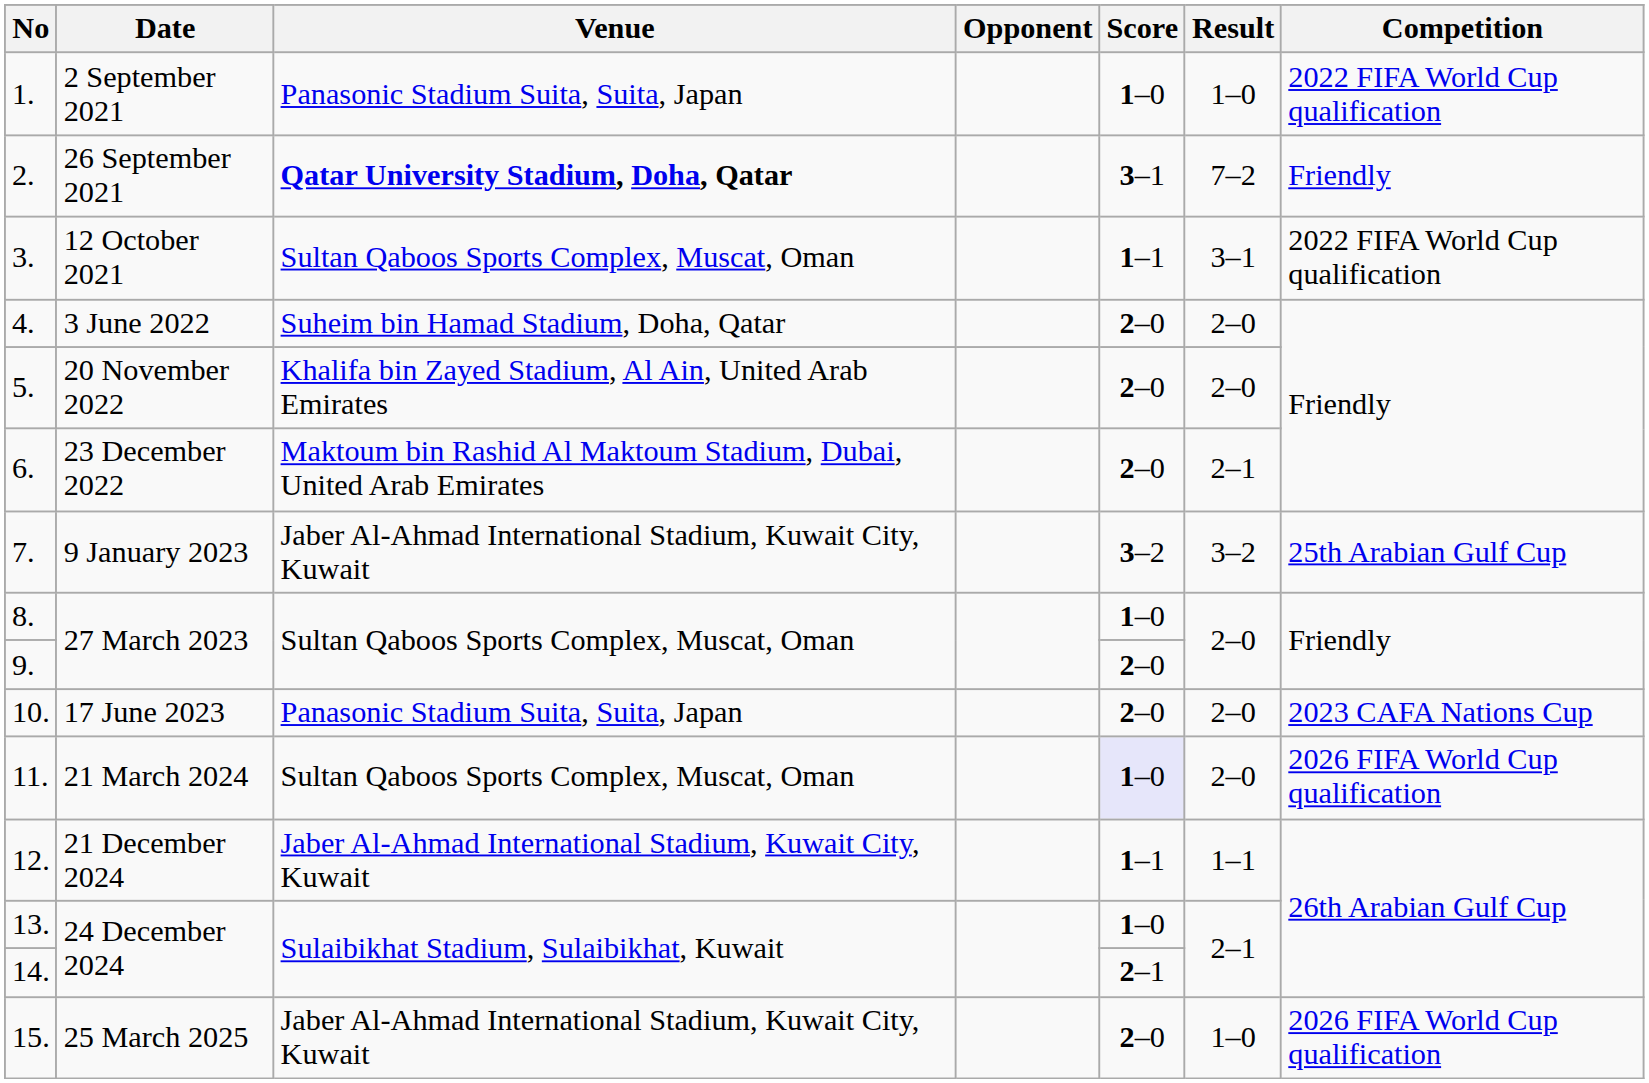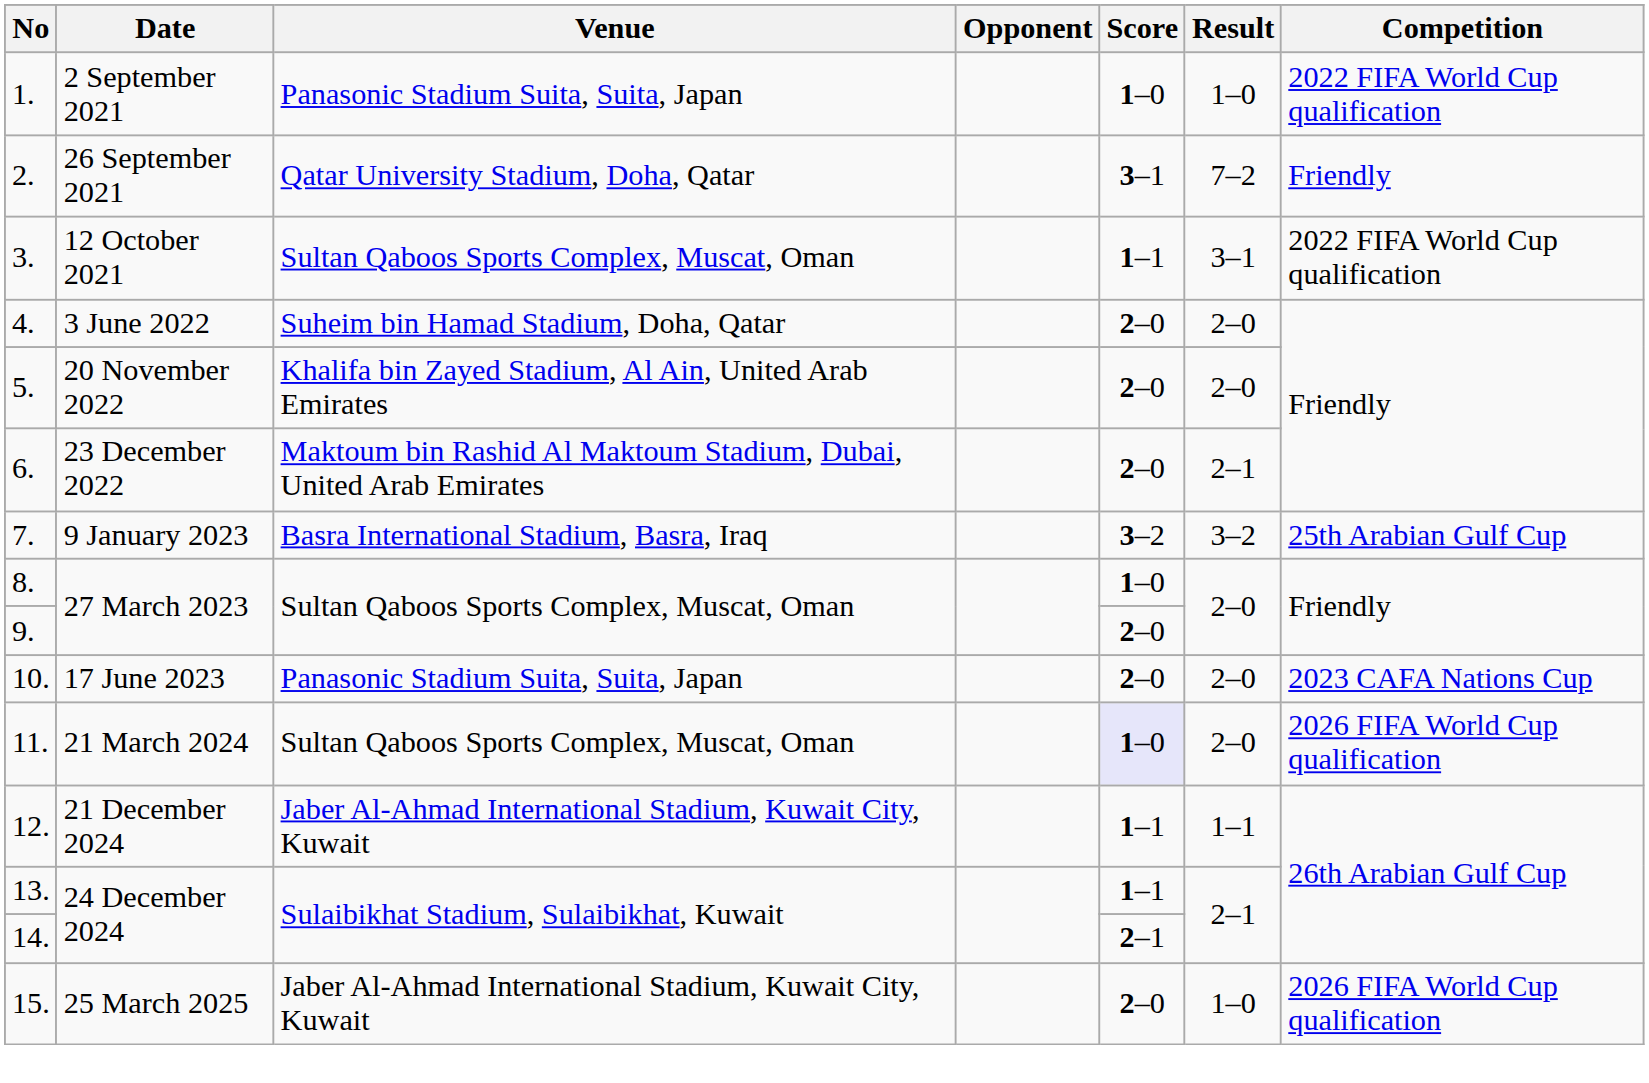 <table class="wikitable">
 <tr>
 <th>No</th>
 <th>Date</th>
 <th>Venue</th>
 <th>Opponent</th>
 <th>Score</th>
 <th>Result</th>
 <th>Competition</th>
 </tr>
 <tr>
 <td>1.</td>
 <td>2 September 2021</td>
 <td><a href='#'>Panasonic Stadium Suita</a>, <a href='#'>Suita</a>, Japan</td>
 <td></td>
 <td align=center><strong>1</strong>–0</td>
 <td align=center>1–0</td>
 <td><a href='#'>2022 FIFA World Cup qualification</a></td>
 </tr>
 <tr>
 <td>2.</td>
 <td>26 September 2021</td>
-<td><strong><a href='#'>Qatar University Stadium</a>, <a href='#'>Doha</a>, Qatar</strong></td>
+<td><a href='#'>Qatar University Stadium</a>, <a href='#'>Doha</a>, Qatar</td>
 <td></td>
 <td align=center><strong>3</strong>–1</td>
 <td align=center>7–2</td>
 <td><a href='#'>Friendly</a></td>
 </tr>
 <tr>
 <td>3.</td>
 <td>12 October 2021</td>
 <td><a href='#'>Sultan Qaboos Sports Complex</a>, <a href='#'>Muscat</a>, Oman</td>
 <td></td>
 <td align=center><strong>1</strong>–1</td>
 <td align=center>3–1</td>
 <td>2022 FIFA World Cup qualification</td>
 </tr>
 <tr>
 <td>4.</td>
 <td>3 June 2022</td>
 <td><a href='#'>Suheim bin Hamad Stadium</a>, Doha, Qatar</td>
 <td></td>
 <td align=center><strong>2</strong>–0</td>
 <td align=center>2–0</td>
 <td rowspan=3>Friendly</td>
 </tr>
 <tr>
 <td>5.</td>
 <td>20 November 2022</td>
 <td><a href='#'>Khalifa bin Zayed Stadium</a>, <a href='#'>Al Ain</a>, United Arab Emirates</td>
 <td></td>
 <td align=center><strong>2</strong>–0</td>
 <td align=center>2–0</td>
 </tr>
 <tr>
 <td>6.</td>
 <td>23 December 2022</td>
 <td><a href='#'>Maktoum bin Rashid Al Maktoum Stadium</a>, <a href='#'>Dubai</a>, United Arab Emirates</td>
 <td></td>
 <td align=center><strong>2</strong>–0</td>
 <td align=center>2–1</td>
 </tr>
 <tr>
 <td>7.</td>
 <td>9 January 2023</td>
-<td>Jaber Al-Ahmad International Stadium, Kuwait City, Kuwait</td>
+<td><a href='#'>Basra International Stadium</a>, <a href='#'>Basra</a>, Iraq</td>
 <td></td>
 <td align=center><strong>3</strong>–2</td>
 <td align=center>3–2</td>
 <td><a href='#'>25th Arabian Gulf Cup</a></td>
 </tr>
 <tr>
 <td>8.</td>
 <td rowspan=2>27 March 2023</td>
 <td rowspan=2>Sultan Qaboos Sports Complex, Muscat, Oman</td>
 <td rowspan=2></td>
 <td align=center><strong>1</strong>–0</td>
 <td rowspan=2 align=center>2–0</td>
 <td rowspan=2>Friendly</td>
 </tr>
 <tr>
 <td>9.</td>
 <td align=center><strong>2</strong>–0</td>
 </tr>
 <tr>
 <td>10.</td>
 <td>17 June 2023</td>
 <td><a href='#'>Panasonic Stadium Suita</a>, <a href='#'>Suita</a>, Japan</td>
 <td></td>
 <td align=center><strong>2</strong>–0</td>
 <td align=center>2–0</td>
 <td><a href='#'>2023 CAFA Nations Cup</a></td>
 </tr>
 <tr>
 <td>11.</td>
 <td>21 March 2024</td>
 <td>Sultan Qaboos Sports Complex, Muscat, Oman</td>
 <td></td>
 <td align=center style="background: lavender;"><strong>1</strong>–0</td>
 <td align=center>2–0</td>
 <td><a href='#'>2026 FIFA World Cup qualification</a></td>
 </tr>
 <tr>
 <td>12.</td>
 <td>21 December 2024</td>
 <td><a href='#'>Jaber Al-Ahmad International Stadium</a>, <a href='#'>Kuwait City</a>, Kuwait</td>
 <td></td>
 <td align="center"><strong>1</strong>–1</td>
 <td align="center">1–1</td>
 <td rowspan=3><a href='#'>26th Arabian Gulf Cup</a></td>
 </tr>
 <tr>
 <td>13.</td>
 <td rowspan=2>24 December 2024</td>
 <td rowspan=2><a href='#'>Sulaibikhat Stadium</a>, <a href='#'>Sulaibikhat</a>, Kuwait</td>
 <td rowspan=2></td>
-<td align=center><strong>1</strong>–0</td>
+<td align="center"><strong>1</strong>–1</td>
 <td rowspan=2 align="center">2–1</td>
 </tr>
 <tr>
 <td>14.</td>
 <td align=center><strong>2</strong>–1</td>
 </tr>
 <tr>
 <td>15.</td>
 <td>25 March 2025</td>
 <td>Jaber Al-Ahmad International Stadium, Kuwait City, Kuwait</td>
 <td></td>
 <td align=center><strong>2</strong>–0</td>
 <td align="center">1–0</td>
 <td><a href='#'>2026 FIFA World Cup qualification</a></td>
 </tr>
 </table>
